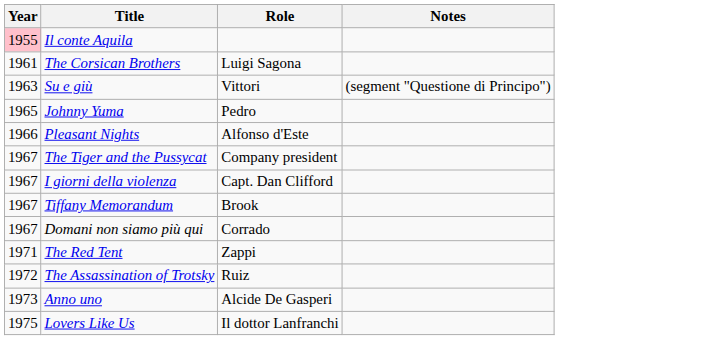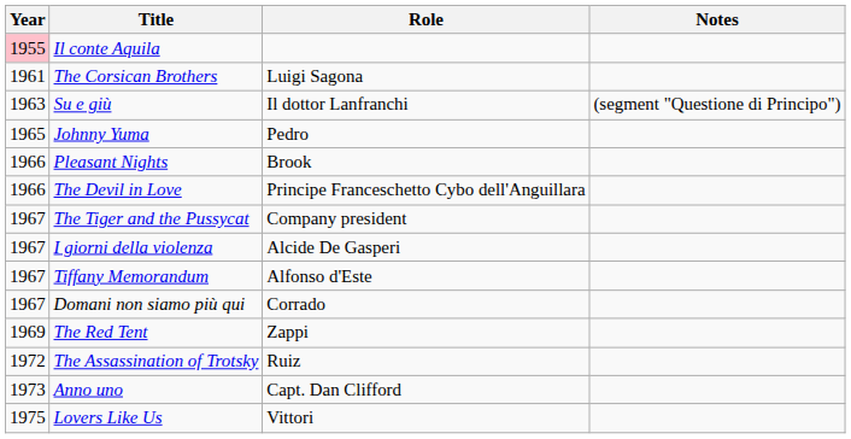 <table class="wikitable">
 <tr>
 <th>Year</th>
 <th>Title</th>
 <th>Role</th>
 <th>Notes</th>
 </tr>
 <tr>
 <td style="background: pink;">1955</td>
 <td><em><a href='#'>Il conte Aquila</a></em></td>
 <td></td>
 <td></td>
 </tr>
 <tr>
 <td>1961</td>
 <td><em><a href='#'>The Corsican Brothers</a></em></td>
 <td>Luigi Sagona</td>
 <td></td>
 </tr>
 <tr>
 <td>1963</td>
 <td><em><a href='#'>Su e giù</a></em></td>
-<td>Vittori</td>
+<td>Il dottor Lanfranchi</td>
 <td>(segment "Questione di Principo")</td>
 </tr>
 <tr>
 <td>1965</td>
 <td><em><a href='#'>Johnny Yuma</a></em></td>
 <td>Pedro</td>
 <td></td>
 </tr>
 <tr>
 <td>1966</td>
 <td><em><a href='#'>Pleasant Nights</a></em></td>
-<td>Alfonso d'Este</td>
+<td>Brook</td>
+<td></td>
+</tr>
+<tr>
+<td>1966</td>
+<td><em><a href='#'>The Devil in Love</a></em></td>
+<td>Principe Franceschetto Cybo dell'Anguillara</td>
 <td></td>
 </tr>
 <tr>
 <td>1967</td>
 <td><em><a href='#'>The Tiger and the Pussycat</a></em></td>
 <td>Company president</td>
 <td></td>
 </tr>
 <tr>
 <td>1967</td>
 <td><em><a href='#'>I giorni della violenza</a></em></td>
-<td>Capt. Dan Clifford</td>
+<td>Alcide De Gasperi</td>
 <td></td>
 </tr>
 <tr>
 <td>1967</td>
 <td><em><a href='#'>Tiffany Memorandum</a></em></td>
-<td>Brook</td>
+<td>Alfonso d'Este</td>
 <td></td>
 </tr>
 <tr>
 <td>1967</td>
 <td><em>Domani non siamo più qui</em></td>
 <td>Corrado</td>
 <td></td>
 </tr>
 <tr>
-<td>1971</td>
+<td>1969</td>
 <td><em><a href='#'>The Red Tent</a></em></td>
 <td>Zappi</td>
 <td></td>
 </tr>
 <tr>
 <td>1972</td>
 <td><em><a href='#'>The Assassination of Trotsky</a></em></td>
 <td>Ruiz</td>
 <td></td>
 </tr>
 <tr>
 <td>1973</td>
 <td><em><a href='#'>Anno uno</a></em></td>
-<td>Alcide De Gasperi</td>
+<td>Capt. Dan Clifford</td>
 <td></td>
 </tr>
 <tr>
 <td>1975</td>
 <td><em><a href='#'>Lovers Like Us</a></em></td>
-<td>Il dottor Lanfranchi</td>
+<td>Vittori</td>
 <td></td>
 </tr>
 </table>
